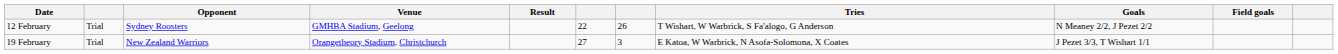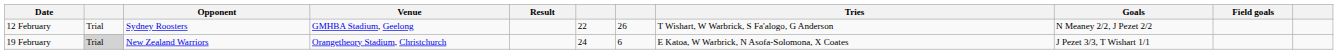 <table class="wikitable"  style="font-size:85%; width:100%;">
 <tr>
 <th width="6%">Date</th>
 <th width="3%"></th>
 <th width="14%">Opponent</th>
 <th width="15%">Venue</th>
 <th width="5%">Result</th>
 <th width="3%"></th>
 <th width="3%"></th>
 <th width="30%">Tries</th>
 <th width="12%">Goals</th>
 <th width="6%">Field goals</th>
 <th width="3%"></th>
 </tr>
 <tr>
 <td>12 February</td>
 <td>Trial</td>
 <td> <a href='#'>Sydney Roosters</a></td>
 <td><a href='#'>GMHBA Stadium</a>, <a href='#'>Geelong</a></td>
 <td></td>
 <td>22</td>
 <td>26</td>
 <td>T Wishart, W Warbrick, S Fa'alogo, G Anderson</td>
 <td>N Meaney 2/2, J Pezet 2/2</td>
 <td></td>
 <td></td>
 </tr>
 <tr>
 <td>19 February</td>
-<td>Trial</td>
+<td style="background: lightgrey;">Trial</td>
 <td> <a href='#'>New Zealand Warriors</a></td>
 <td><a href='#'>Orangetheory Stadium</a>, <a href='#'>Christchurch</a></td>
 <td></td>
-<td>27</td>
-<td>3</td>
+<td>24</td>
+<td>6</td>
 <td>E Katoa, W Warbrick, N Asofa-Solomona, X Coates</td>
 <td>J Pezet 3/3, T Wishart 1/1</td>
 <td></td>
 <td></td>
 </tr>
 </table>
